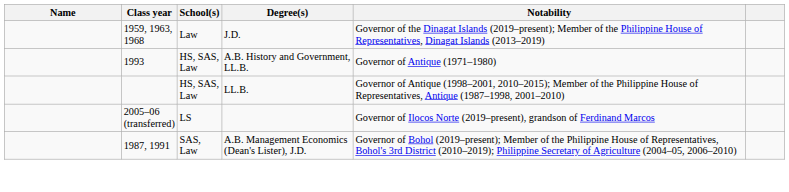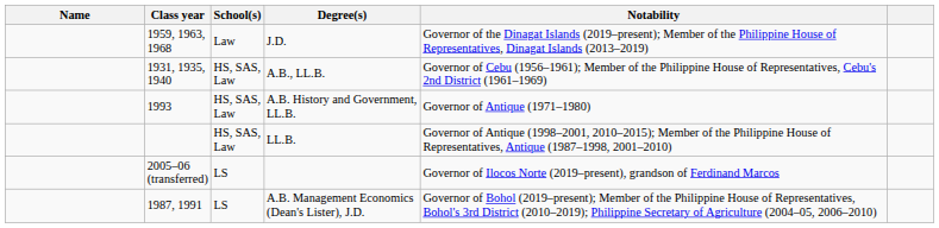 <table class="wikitable sortable" style="width:77%">
 <tr>
 <th style="width:15%;">Name</th>
 <th style="width:5%;">Class year</th>
 <th style="width:5%;">School(s)</th>
 <th>Degree(s)</th>
 <th style="width:*;" class="unsortable">Notability</th>
 <th style="width:5%;" class="unsortable"></th>
 </tr>
 <tr>
 <td></td>
 <td>1959, 1963, 1968</td>
 <td>Law</td>
 <td>J.D.</td>
 <td>Governor of the <a href='#'>Dinagat Islands</a> (2019–present); Member of the <a href='#'>Philippine House of Representatives</a>, <a href='#'>Dinagat Islands</a> (2013–2019)</td>
+<td></td>
+</tr>
+<tr>
+<td></td>
+<td>1931, 1935, 1940</td>
+<td>HS, SAS, Law</td>
+<td>A.B., LL.B.</td>
+<td>Governor of <a href='#'>Cebu</a> (1956–1961); Member of the Philippine House of Representatives, <a href='#'>Cebu's 2nd District</a> (1961–1969)</td>
 <td></td>
 </tr>
 <tr>
 <td></td>
 <td>1993</td>
 <td>HS, SAS, Law</td>
 <td>A.B. History and Government, LL.B.</td>
 <td>Governor of <a href='#'>Antique</a> (1971–1980)</td>
 <td></td>
 </tr>
 <tr>
 <td></td>
 <td></td>
 <td>HS, SAS, Law</td>
 <td>LL.B.</td>
 <td>Governor of Antique (1998–2001, 2010–2015); Member of the Philippine House of Representatives, <a href='#'>Antique</a> (1987–1998, 2001–2010)</td>
 <td></td>
 </tr>
 <tr>
 <td></td>
 <td>2005–06 (transferred)</td>
 <td>LS</td>
 <td></td>
 <td>Governor of <a href='#'>Ilocos Norte</a> (2019–present), grandson of <a href='#'>Ferdinand Marcos</a></td>
 <td></td>
 </tr>
 <tr>
 <td></td>
 <td>1987, 1991</td>
-<td>SAS, Law</td>
+<td>LS</td>
 <td>A.B. Management Economics (Dean's Lister), J.D.</td>
 <td>Governor of <a href='#'>Bohol</a> (2019–present); Member of the Philippine House of Representatives, <a href='#'>Bohol's 3rd District</a> (2010–2019); <a href='#'>Philippine Secretary of Agriculture</a> (2004–05, 2006–2010)</td>
 <td></td>
 </tr>
 </table>
